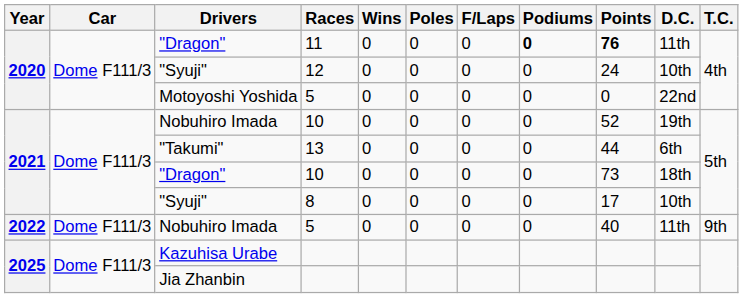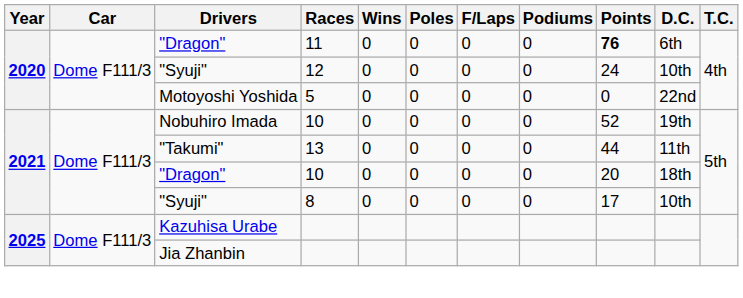 <table class="wikitable" style="font-size:85%">
 <tr>
 <th>Year</th>
 <th>Car</th>
 <th>Drivers</th>
 <th>Races</th>
 <th>Wins</th>
 <th>Poles</th>
 <th>F/Laps</th>
 <th>Podiums</th>
 <th>Points</th>
 <th>D.C.</th>
 <th>T.C.</th>
 </tr>
 <tr>
 <th rowspan="3"><a href='#'>2020</a></th>
 <td rowspan="3"><a href='#'>Dome</a> F111/3</td>
 <td> <a href='#'>"Dragon"</a></td>
 <td>11</td>
 <td>0</td>
 <td>0</td>
 <td>0</td>
-<td><strong>0</strong></td>
+<td>0</td>
 <td><strong>76</strong></td>
-<td>11th</td>
+<td>6th</td>
 <td rowspan="3">4th</td>
 </tr>
 <tr>
 <td> "Syuji"</td>
 <td>12</td>
 <td>0</td>
 <td>0</td>
 <td>0</td>
 <td>0</td>
 <td>24</td>
 <td>10th</td>
 </tr>
 <tr>
 <td> Motoyoshi Yoshida</td>
 <td>5</td>
 <td>0</td>
 <td>0</td>
 <td>0</td>
 <td>0</td>
 <td>0</td>
 <td>22nd</td>
 </tr>
 <tr>
 <th rowspan="4"><a href='#'>2021</a></th>
 <td rowspan="4"><a href='#'>Dome</a> F111/3</td>
 <td> Nobuhiro Imada</td>
 <td>10</td>
 <td>0</td>
 <td>0</td>
 <td>0</td>
 <td>0</td>
 <td>52</td>
 <td>19th</td>
 <td rowspan="4">5th</td>
 </tr>
 <tr>
 <td> "Takumi"</td>
 <td>13</td>
 <td>0</td>
 <td>0</td>
 <td>0</td>
 <td>0</td>
 <td>44</td>
-<td>6th</td>
+<td>11th</td>
 </tr>
 <tr>
 <td> <a href='#'>"Dragon"</a></td>
 <td>10</td>
 <td>0</td>
 <td>0</td>
 <td>0</td>
 <td>0</td>
-<td>73</td>
+<td>20</td>
 <td>18th</td>
 </tr>
 <tr>
 <td> "Syuji"</td>
 <td>8</td>
 <td>0</td>
 <td>0</td>
 <td>0</td>
 <td>0</td>
 <td>17</td>
 <td>10th</td>
-</tr>
-<tr>
-<th><a href='#'>2022</a></th>
-<td><a href='#'>Dome</a> F111/3</td>
-<td> Nobuhiro Imada</td>
-<td>5</td>
-<td>0</td>
-<td>0</td>
-<td>0</td>
-<td>0</td>
-<td>40</td>
-<td>11th</td>
-<td>9th</td>
 </tr>
 <tr>
 <th rowspan="2"><a href='#'>2025</a></th>
 <td rowspan="2"><a href='#'>Dome</a> F111/3</td>
 <td> <a href='#'>Kazuhisa Urabe</a></td>
 <td></td>
 <td></td>
 <td></td>
 <td></td>
 <td></td>
 <td></td>
 <td></td>
 <td rowspan="2"></td>
 </tr>
 <tr>
 <td> Jia Zhanbin</td>
 <td></td>
 <td></td>
 <td></td>
 <td></td>
 <td></td>
 <td></td>
 <td></td>
 </tr>
 </table>
